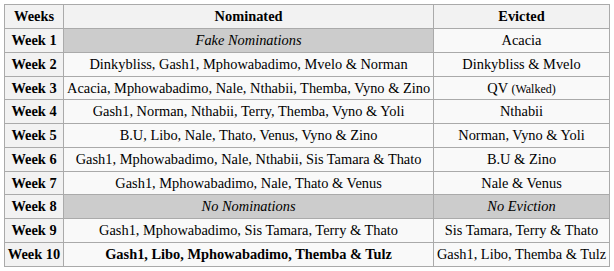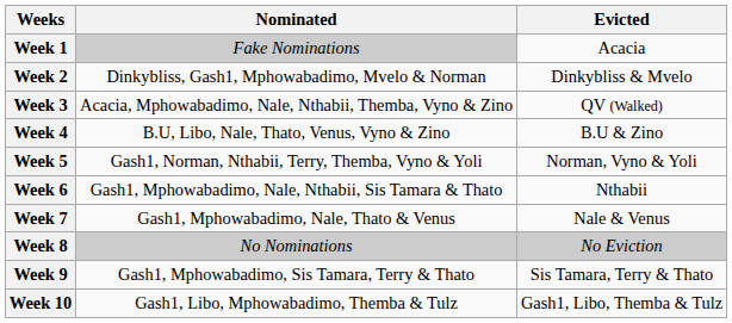 <table class="wikitable" style="font-size:90%; text-align:center; margin-left: auto; margin-right: auto">
 <tr>
 <th>Weeks</th>
 <th>Nominated</th>
 <th>Evicted</th>
 </tr>
 <tr>
 <th>Week 1</th>
 <td bgcolor="CCCCCC"><em>Fake Nominations</em></td>
 <td>Acacia</td>
 </tr>
 <tr>
 <th>Week 2</th>
 <td>Dinkybliss, Gash1, Mphowabadimo, Mvelo & Norman</td>
 <td>Dinkybliss & Mvelo</td>
 </tr>
 <tr>
 <th>Week 3</th>
 <td>Acacia, Mphowabadimo, Nale, Nthabii, Themba, Vyno & Zino</td>
 <td>QV <small>(Walked)</small></td>
 </tr>
 <tr>
 <th>Week 4</th>
-<td>Gash1, Norman, Nthabii, Terry, Themba, Vyno & Yoli</td>
-<td>Nthabii</td>
+<td>B.U, Libo, Nale, Thato, Venus, Vyno & Zino</td>
+<td>B.U & Zino</td>
 </tr>
 <tr>
 <th>Week 5</th>
-<td>B.U, Libo, Nale, Thato, Venus, Vyno & Zino</td>
+<td>Gash1, Norman, Nthabii, Terry, Themba, Vyno & Yoli</td>
 <td>Norman, Vyno & Yoli</td>
 </tr>
 <tr>
 <th>Week 6</th>
 <td>Gash1, Mphowabadimo, Nale, Nthabii, Sis Tamara & Thato</td>
-<td>B.U & Zino</td>
+<td>Nthabii</td>
 </tr>
 <tr>
 <th>Week 7</th>
 <td>Gash1, Mphowabadimo, Nale, Thato & Venus</td>
 <td>Nale & Venus</td>
 </tr>
 <tr>
 <th>Week 8</th>
 <td bgcolor="cccccc"><em>No Nominations</em></td>
 <td bgcolor="cccccc"><em>No Eviction</em></td>
 </tr>
 <tr>
 <th>Week 9</th>
 <td>Gash1, Mphowabadimo, Sis Tamara, Terry & Thato</td>
 <td>Sis Tamara, Terry & Thato</td>
 </tr>
 <tr>
 <th>Week 10</th>
-<td><strong>Gash1, Libo, Mphowabadimo, Themba & Tulz</strong></td>
+<td>Gash1, Libo, Mphowabadimo, Themba & Tulz</td>
 <td>Gash1, Libo, Themba & Tulz</td>
 </tr>
 </table>
